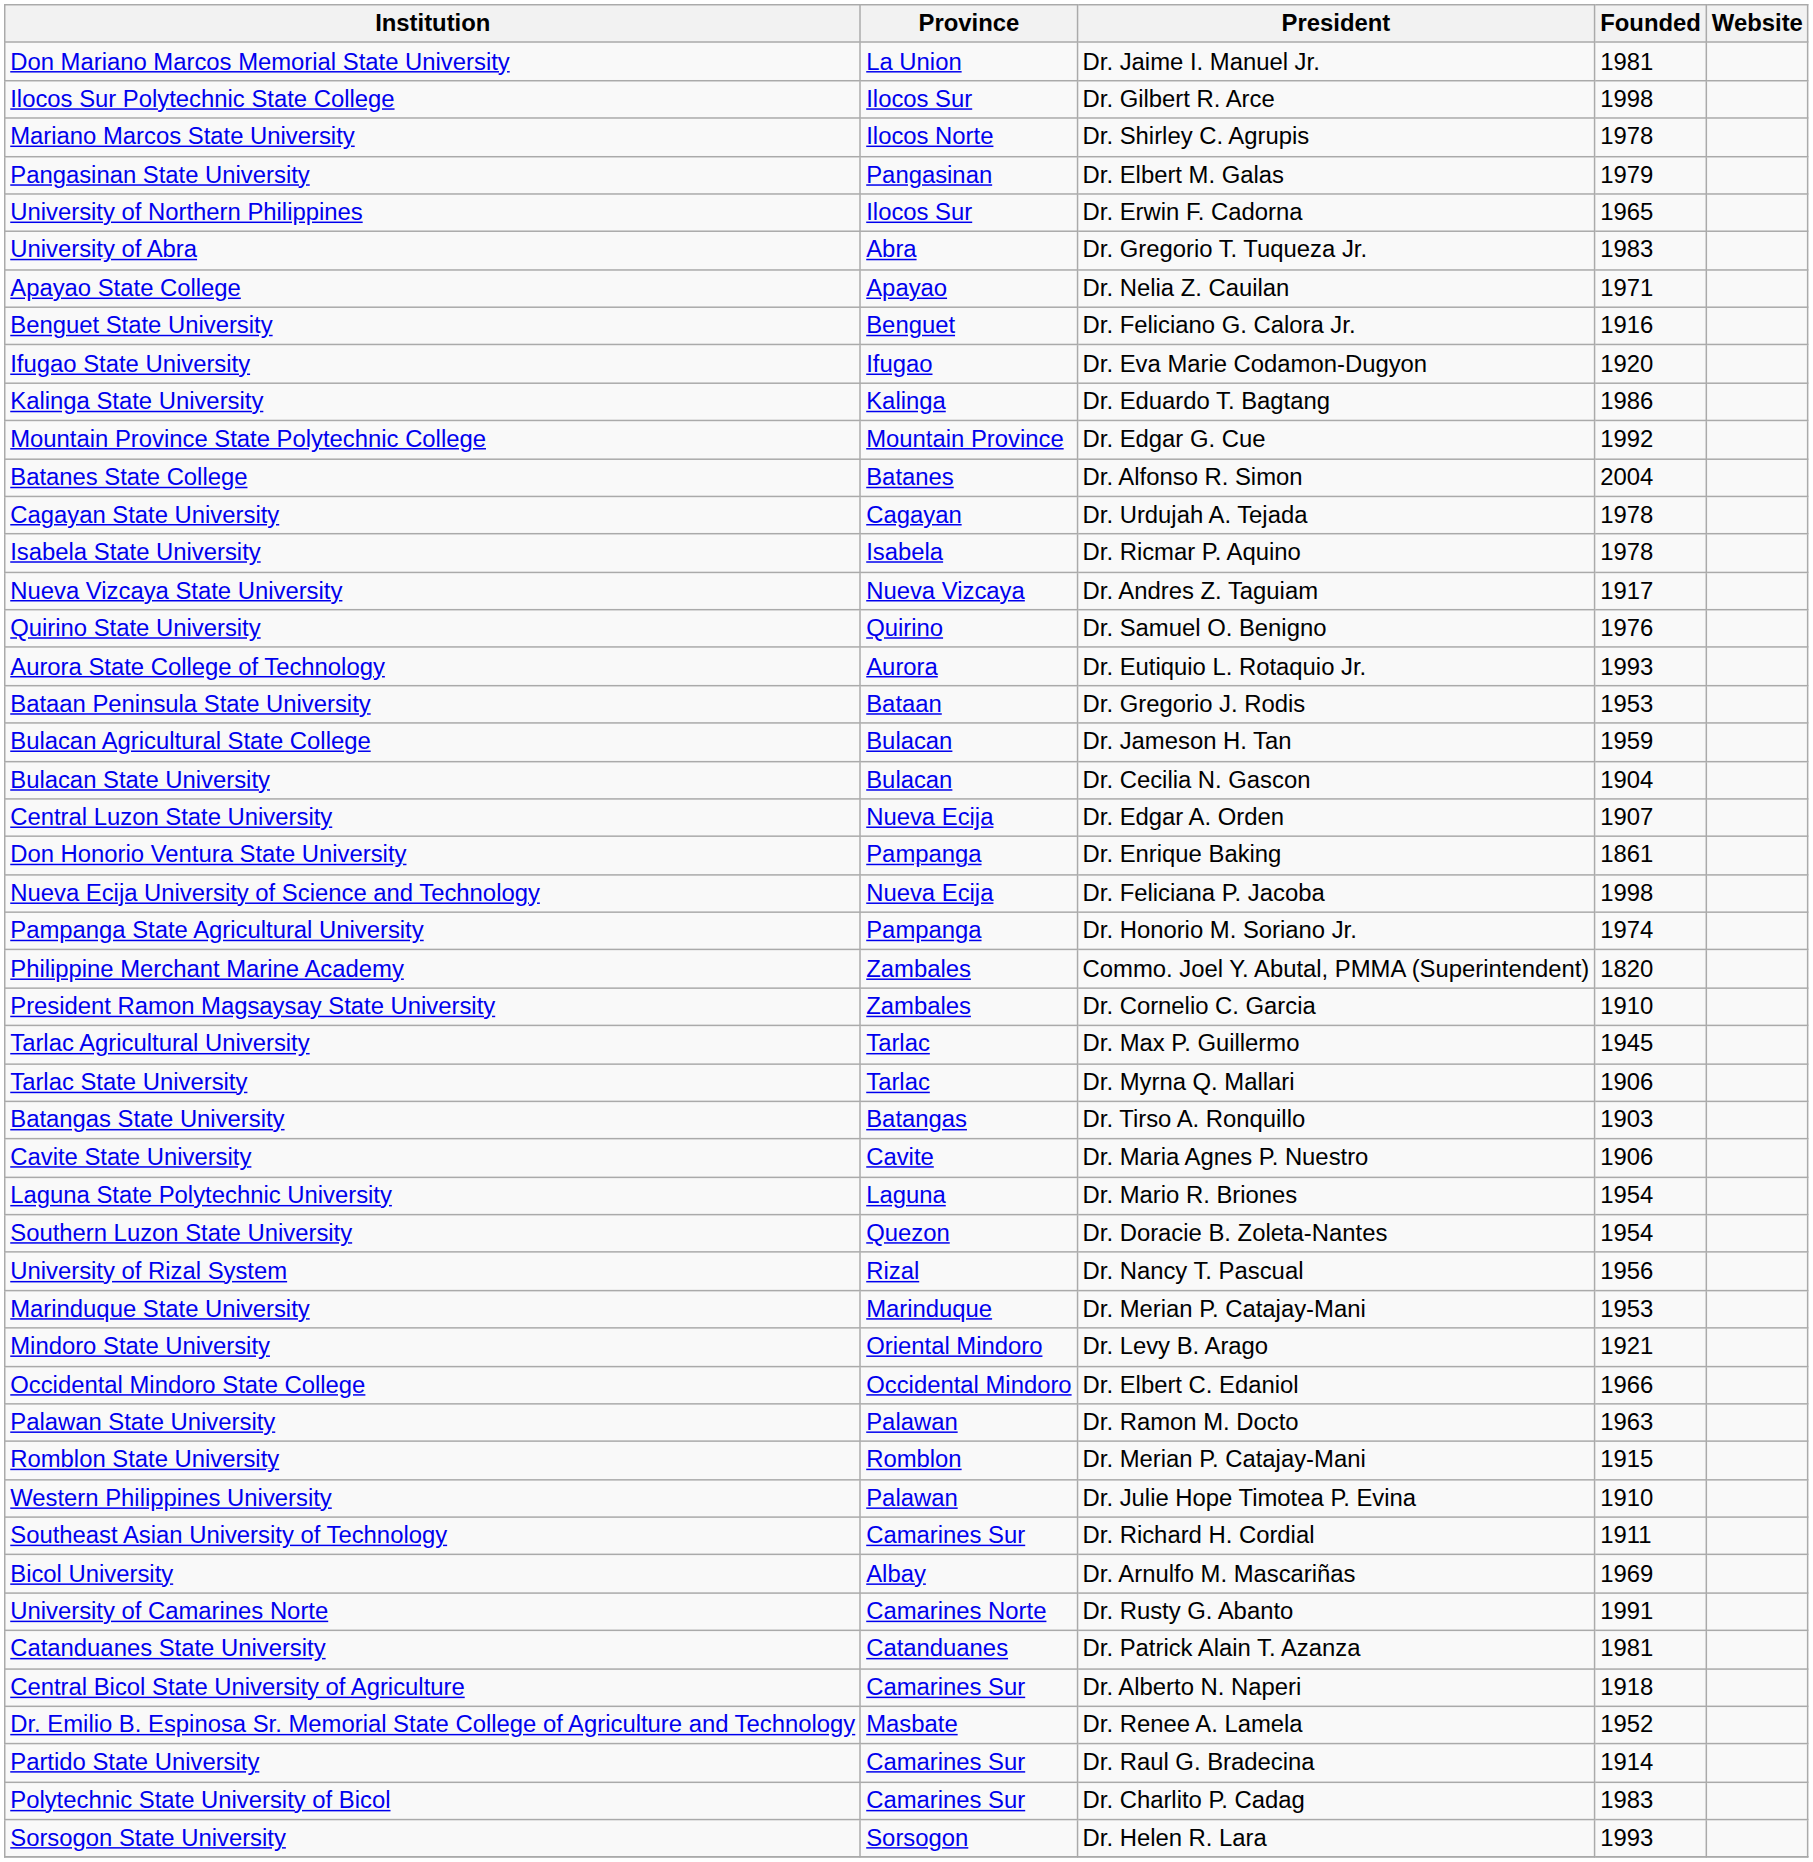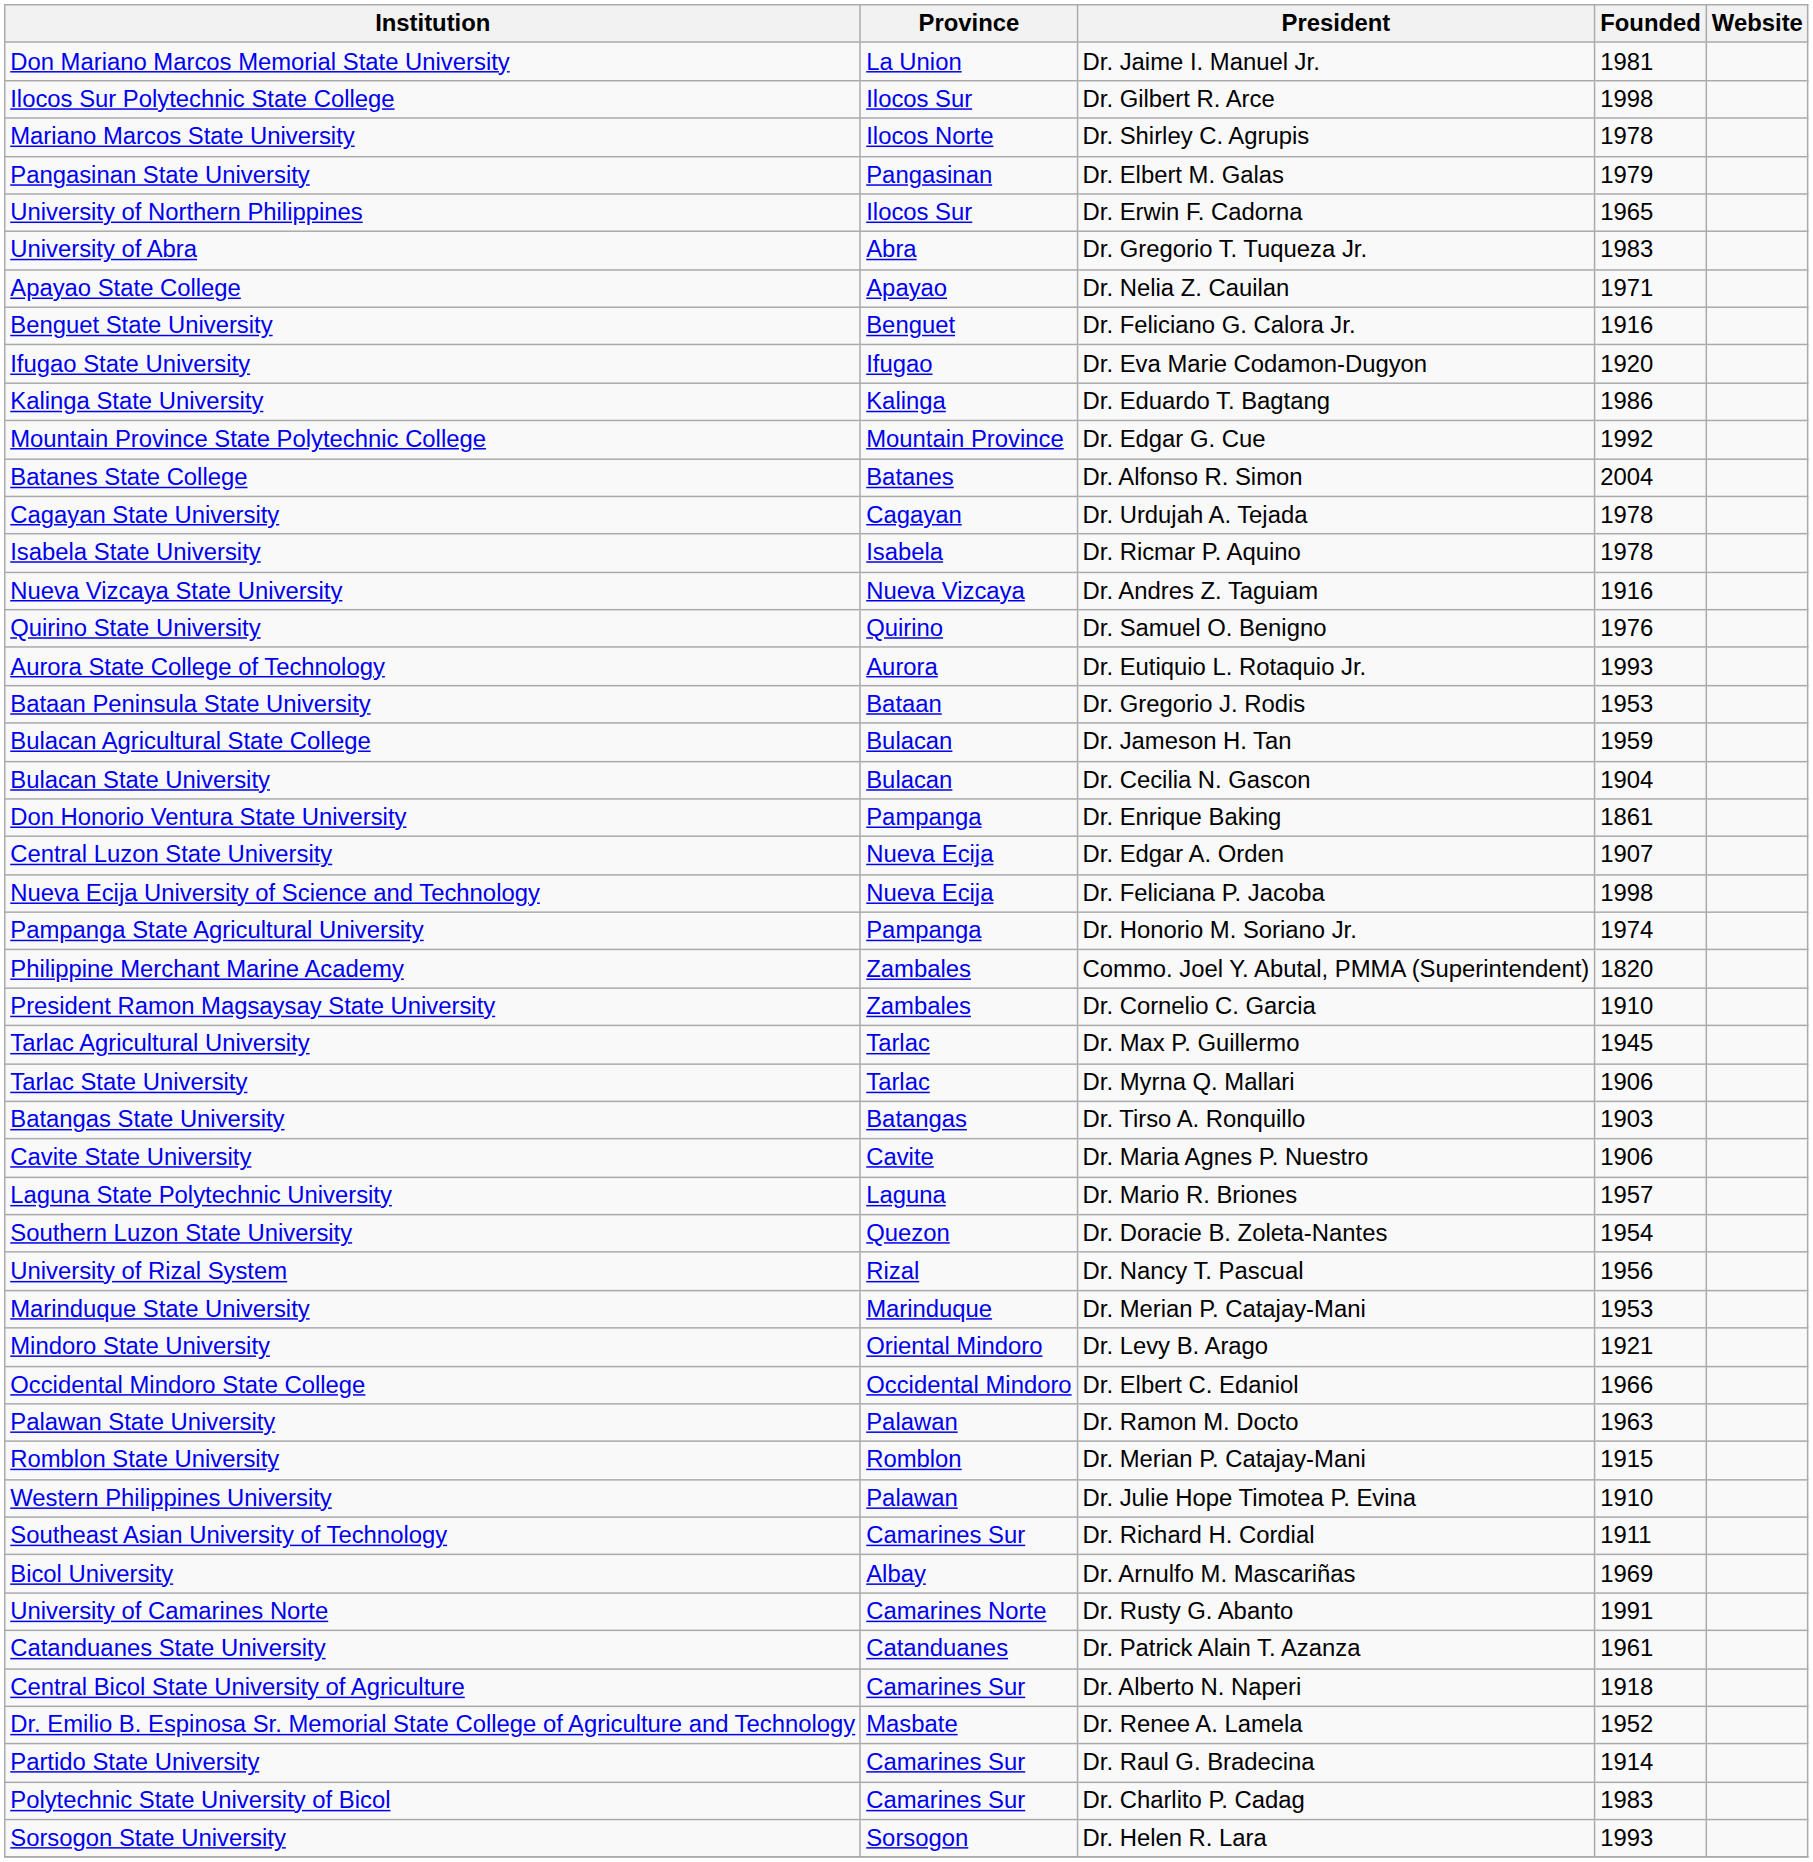 <table class="wikitable sortable">
 <tr>
 <th>Institution</th>
 <th>Province</th>
 <th>President</th>
 <th>Founded</th>
 <th>Website</th>
 </tr>
 <tr>
 <td><a href='#'>Don Mariano Marcos Memorial State University</a></td>
 <td><a href='#'>La Union</a></td>
 <td>Dr. Jaime I. Manuel Jr.</td>
 <td>1981</td>
 <td></td>
 </tr>
 <tr>
 <td><a href='#'>Ilocos Sur Polytechnic State College</a></td>
 <td><a href='#'>Ilocos Sur</a></td>
 <td>Dr. Gilbert R. Arce</td>
 <td>1998</td>
 <td></td>
 </tr>
 <tr>
 <td><a href='#'>Mariano Marcos State University</a></td>
 <td><a href='#'>Ilocos Norte</a></td>
 <td>Dr. Shirley C. Agrupis</td>
 <td>1978</td>
 <td></td>
 </tr>
 <tr>
 <td><a href='#'>Pangasinan State University</a></td>
 <td><a href='#'>Pangasinan</a></td>
 <td>Dr. Elbert M. Galas</td>
 <td>1979</td>
 <td></td>
 </tr>
 <tr>
 <td><a href='#'>University of Northern Philippines</a></td>
 <td><a href='#'>Ilocos Sur</a></td>
 <td>Dr. Erwin F. Cadorna</td>
 <td>1965</td>
 <td></td>
 </tr>
 <tr>
 <td><a href='#'>University of Abra</a></td>
 <td><a href='#'>Abra</a></td>
 <td>Dr. Gregorio T. Tuqueza Jr.</td>
 <td>1983</td>
 <td></td>
 </tr>
 <tr>
 <td><a href='#'>Apayao State College</a></td>
 <td><a href='#'>Apayao</a></td>
 <td>Dr. Nelia Z. Cauilan</td>
 <td>1971</td>
 <td></td>
 </tr>
 <tr>
 <td><a href='#'>Benguet State University</a></td>
 <td><a href='#'>Benguet</a></td>
 <td>Dr. Feliciano G. Calora Jr.</td>
 <td>1916</td>
 <td></td>
 </tr>
 <tr>
 <td><a href='#'>Ifugao State University</a></td>
 <td><a href='#'>Ifugao</a></td>
 <td>Dr. Eva Marie Codamon-Dugyon</td>
 <td>1920</td>
 <td></td>
 </tr>
 <tr>
 <td><a href='#'>Kalinga State University</a></td>
 <td><a href='#'>Kalinga</a></td>
 <td>Dr. Eduardo T. Bagtang</td>
 <td>1986</td>
 <td></td>
 </tr>
 <tr>
 <td><a href='#'>Mountain Province State Polytechnic College</a></td>
 <td><a href='#'>Mountain Province</a></td>
 <td>Dr. Edgar G. Cue</td>
 <td>1992</td>
 <td></td>
 </tr>
 <tr>
 <td><a href='#'>Batanes State College</a></td>
 <td><a href='#'>Batanes</a></td>
 <td>Dr. Alfonso R. Simon</td>
 <td>2004</td>
 <td></td>
 </tr>
 <tr>
 <td><a href='#'>Cagayan State University</a></td>
 <td><a href='#'>Cagayan</a></td>
 <td>Dr. Urdujah A. Tejada</td>
 <td>1978</td>
 <td></td>
 </tr>
 <tr>
 <td><a href='#'>Isabela State University</a></td>
 <td><a href='#'>Isabela</a></td>
 <td>Dr. Ricmar P. Aquino</td>
 <td>1978</td>
 <td></td>
 </tr>
 <tr>
 <td><a href='#'>Nueva Vizcaya State University</a></td>
 <td><a href='#'>Nueva Vizcaya</a></td>
 <td>Dr. Andres Z. Taguiam</td>
-<td>1917</td>
+<td>1916</td>
 <td></td>
 </tr>
 <tr>
 <td><a href='#'>Quirino State University</a></td>
 <td><a href='#'>Quirino</a></td>
 <td>Dr. Samuel O. Benigno</td>
 <td>1976</td>
 <td></td>
 </tr>
 <tr>
 <td><a href='#'>Aurora State College of Technology</a></td>
 <td><a href='#'>Aurora</a></td>
 <td>Dr. Eutiquio L. Rotaquio Jr.</td>
 <td>1993</td>
 <td></td>
 </tr>
 <tr>
 <td><a href='#'>Bataan Peninsula State University</a></td>
 <td><a href='#'>Bataan</a></td>
 <td>Dr. Gregorio J. Rodis</td>
 <td>1953</td>
 <td></td>
 </tr>
 <tr>
 <td><a href='#'>Bulacan Agricultural State College</a></td>
 <td><a href='#'>Bulacan</a></td>
 <td>Dr. Jameson H. Tan</td>
 <td>1959</td>
 <td></td>
 </tr>
 <tr>
 <td><a href='#'>Bulacan State University</a></td>
 <td><a href='#'>Bulacan</a></td>
 <td>Dr. Cecilia N. Gascon</td>
 <td>1904</td>
 <td></td>
 </tr>
 <tr>
+<td><a href='#'>Don Honorio Ventura State University</a></td>
+<td><a href='#'>Pampanga</a></td>
+<td>Dr. Enrique Baking</td>
+<td>1861</td>
+<td></td>
+</tr>
+<tr>
 <td><a href='#'>Central Luzon State University</a></td>
 <td><a href='#'>Nueva Ecija</a></td>
 <td>Dr. Edgar A. Orden</td>
 <td>1907</td>
-<td></td>
-</tr>
-<tr>
-<td><a href='#'>Don Honorio Ventura State University</a></td>
-<td><a href='#'>Pampanga</a></td>
-<td>Dr. Enrique Baking</td>
-<td>1861</td>
 <td></td>
 </tr>
 <tr>
 <td><a href='#'>Nueva Ecija University of Science and Technology</a></td>
 <td><a href='#'>Nueva Ecija</a></td>
 <td>Dr. Feliciana P. Jacoba</td>
 <td>1998</td>
 <td></td>
 </tr>
 <tr>
 <td><a href='#'>Pampanga State Agricultural University</a></td>
 <td><a href='#'>Pampanga</a></td>
 <td>Dr. Honorio M. Soriano Jr.</td>
 <td>1974</td>
 <td></td>
 </tr>
 <tr>
 <td><a href='#'>Philippine Merchant Marine Academy</a></td>
 <td><a href='#'>Zambales</a></td>
 <td>Commo. Joel Y. Abutal, PMMA (Superintendent)</td>
 <td>1820</td>
 <td></td>
 </tr>
 <tr>
 <td><a href='#'>President Ramon Magsaysay State University</a></td>
 <td><a href='#'>Zambales</a></td>
 <td>Dr. Cornelio C. Garcia</td>
 <td>1910</td>
 <td></td>
 </tr>
 <tr>
 <td><a href='#'>Tarlac Agricultural University</a></td>
 <td><a href='#'>Tarlac</a></td>
 <td>Dr. Max P. Guillermo</td>
 <td>1945</td>
 <td></td>
 </tr>
 <tr>
 <td><a href='#'>Tarlac State University</a></td>
 <td><a href='#'>Tarlac</a></td>
 <td>Dr. Myrna Q. Mallari</td>
 <td>1906</td>
 <td></td>
 </tr>
 <tr>
 <td><a href='#'>Batangas State University</a></td>
 <td><a href='#'>Batangas</a></td>
 <td>Dr. Tirso A. Ronquillo</td>
 <td>1903</td>
 <td></td>
 </tr>
 <tr>
 <td><a href='#'>Cavite State University</a></td>
 <td><a href='#'>Cavite</a></td>
 <td>Dr. Maria Agnes P. Nuestro</td>
 <td>1906</td>
 <td></td>
 </tr>
 <tr>
 <td><a href='#'>Laguna State Polytechnic University</a></td>
 <td><a href='#'>Laguna</a></td>
 <td>Dr. Mario R. Briones</td>
-<td>1954</td>
+<td>1957</td>
 <td></td>
 </tr>
 <tr>
 <td><a href='#'>Southern Luzon State University</a></td>
 <td><a href='#'>Quezon</a></td>
 <td>Dr. Doracie B. Zoleta-Nantes</td>
 <td>1954</td>
 <td></td>
 </tr>
 <tr>
 <td><a href='#'>University of Rizal System</a></td>
 <td><a href='#'>Rizal</a></td>
 <td>Dr. Nancy T. Pascual</td>
 <td>1956</td>
 <td></td>
 </tr>
 <tr>
 <td><a href='#'>Marinduque State University</a></td>
 <td><a href='#'>Marinduque</a></td>
 <td>Dr. Merian P. Catajay-Mani</td>
 <td>1953</td>
 <td></td>
 </tr>
 <tr>
 <td><a href='#'>Mindoro State University</a></td>
 <td><a href='#'>Oriental Mindoro</a></td>
 <td>Dr. Levy B. Arago</td>
 <td>1921</td>
 <td></td>
 </tr>
 <tr>
 <td><a href='#'>Occidental Mindoro State College</a></td>
 <td><a href='#'>Occidental Mindoro</a></td>
 <td>Dr. Elbert C. Edaniol</td>
 <td>1966</td>
 <td></td>
 </tr>
 <tr>
 <td><a href='#'>Palawan State University</a></td>
 <td><a href='#'>Palawan</a></td>
 <td>Dr. Ramon M. Docto</td>
 <td>1963</td>
 <td></td>
 </tr>
 <tr>
 <td><a href='#'>Romblon State University</a></td>
 <td><a href='#'>Romblon</a></td>
 <td>Dr. Merian P. Catajay-Mani</td>
 <td>1915</td>
 <td></td>
 </tr>
 <tr>
 <td><a href='#'>Western Philippines University</a></td>
 <td><a href='#'>Palawan</a></td>
 <td>Dr. Julie Hope Timotea P. Evina</td>
 <td>1910</td>
 <td></td>
 </tr>
 <tr>
 <td><a href='#'>Southeast Asian University of Technology</a></td>
 <td><a href='#'>Camarines Sur</a></td>
 <td>Dr. Richard H. Cordial</td>
 <td>1911</td>
 <td></td>
 </tr>
 <tr>
 <td><a href='#'>Bicol University</a></td>
 <td><a href='#'>Albay</a></td>
 <td>Dr. Arnulfo M. Mascariñas</td>
 <td>1969</td>
 <td></td>
 </tr>
 <tr>
 <td><a href='#'>University of Camarines Norte</a></td>
 <td><a href='#'>Camarines Norte</a></td>
 <td>Dr. Rusty G. Abanto</td>
 <td>1991</td>
 <td></td>
 </tr>
 <tr>
 <td><a href='#'>Catanduanes State University</a></td>
 <td><a href='#'>Catanduanes</a></td>
 <td>Dr. Patrick Alain T. Azanza</td>
-<td>1981</td>
+<td>1961</td>
 <td></td>
 </tr>
 <tr>
 <td><a href='#'>Central Bicol State University of Agriculture</a></td>
 <td><a href='#'>Camarines Sur</a></td>
 <td>Dr. Alberto N. Naperi</td>
 <td>1918</td>
 <td></td>
 </tr>
 <tr>
 <td><a href='#'>Dr. Emilio B. Espinosa Sr. Memorial State College of Agriculture and Technology</a></td>
 <td><a href='#'>Masbate</a></td>
 <td>Dr. Renee A. Lamela</td>
 <td>1952</td>
 <td></td>
 </tr>
 <tr>
 <td><a href='#'>Partido State University</a></td>
 <td><a href='#'>Camarines Sur</a></td>
 <td>Dr. Raul G. Bradecina</td>
 <td>1914</td>
 <td></td>
 </tr>
 <tr>
 <td><a href='#'>Polytechnic State University of Bicol</a></td>
 <td><a href='#'>Camarines Sur</a></td>
 <td>Dr. Charlito P. Cadag</td>
 <td>1983</td>
 <td></td>
 </tr>
 <tr>
 <td><a href='#'>Sorsogon State University</a></td>
 <td><a href='#'>Sorsogon</a></td>
 <td>Dr. Helen R. Lara</td>
 <td>1993</td>
 <td></td>
 </tr>
 <tr>
 </tr>
 </table>
